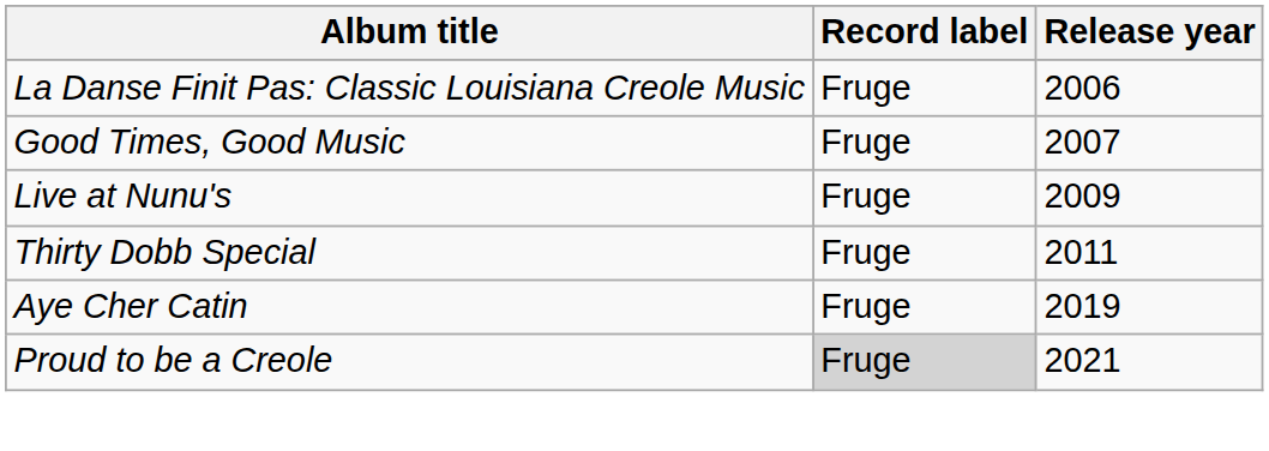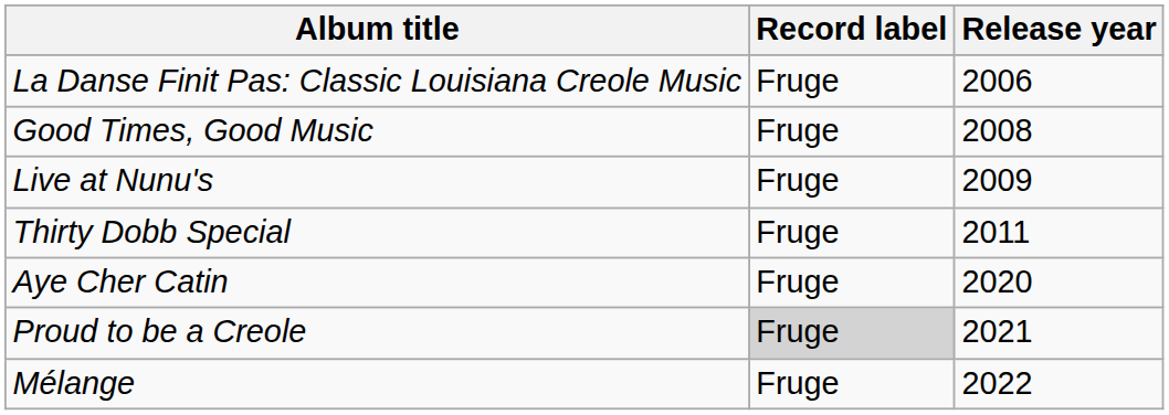 <table class="wikitable">
 <tr>
 <th>Album title</th>
 <th>Record label</th>
 <th>Release year</th>
 </tr>
 <tr>
 <td><em>La Danse Finit Pas: Classic Louisiana Creole Music</em></td>
 <td>Fruge</td>
 <td>2006</td>
 </tr>
 <tr>
 <td><em>Good Times, Good Music</em></td>
 <td>Fruge</td>
-<td>2007</td>
+<td>2008</td>
 </tr>
 <tr>
 <td><em>Live at Nunu's</em></td>
 <td>Fruge</td>
 <td>2009</td>
 </tr>
 <tr>
 <td><em>Thirty Dobb Special</em></td>
 <td>Fruge</td>
 <td>2011</td>
 </tr>
 <tr>
 <td><em>Aye Cher Catin</em></td>
 <td>Fruge</td>
-<td>2019</td>
+<td>2020</td>
 </tr>
 <tr>
 <td><em>Proud to be a Creole</em></td>
 <td style="background: lightgrey;">Fruge</td>
 <td>2021</td>
 </tr>
+<tr>
+<td><em>Mélange</em></td>
+<td>Fruge</td>
+<td>2022</td>
+</tr>
 </table>
